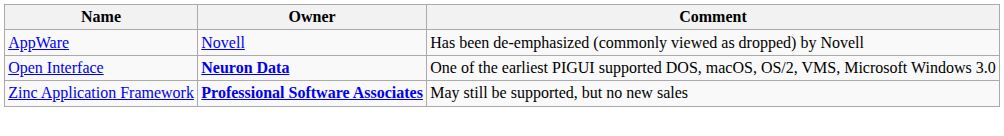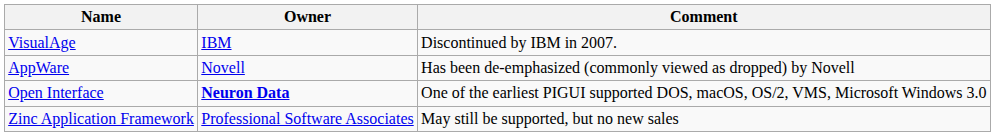 <table class="wikitable">
 <tr>
 <th>Name</th>
 <th>Owner</th>
 <th>Comment</th>
+</tr>
+<tr>
+<td><a href='#'>VisualAge</a></td>
+<td><a href='#'>IBM</a></td>
+<td>Discontinued by IBM in 2007.</td>
 </tr>
 <tr>
 <td><a href='#'>AppWare</a></td>
 <td><a href='#'>Novell</a></td>
 <td>Has been de-emphasized (commonly viewed as dropped) by Novell</td>
 </tr>
 <tr>
 <td><a href='#'>Open Interface</a></td>
 <td><strong><a href='#'>Neuron Data</a></strong></td>
 <td>One of the earliest PIGUI supported DOS, macOS, OS/2, VMS, Microsoft Windows 3.0</td>
 </tr>
 <tr>
 <td><a href='#'>Zinc Application Framework</a></td>
-<td><strong><a href='#'>Professional Software Associates</a></strong></td>
+<td><a href='#'>Professional Software Associates</a></td>
 <td>May still be supported, but no new sales</td>
 </tr>
 </table>
